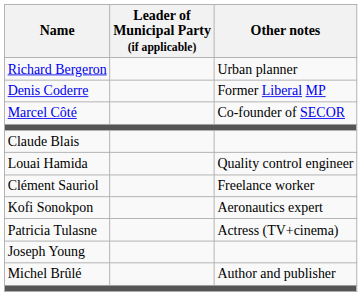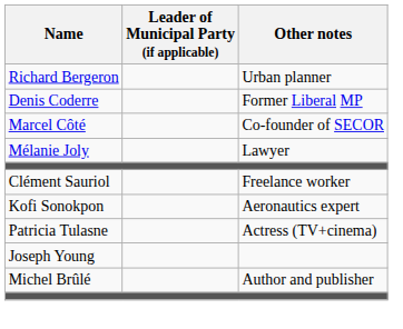 <table class="wikitable">
 <tr>
 <th>Name</th>
 <th><strong>Leader of <br>Municipal Party</strong> <br><small>(if applicable)</small></th>
 <th><strong>Other notes</strong></th>
 </tr>
 <tr>
 <td><a href='#'>Richard Bergeron</a></td>
 <td></td>
 <td>Urban planner</td>
 </tr>
 <tr>
 <td><a href='#'>Denis Coderre</a></td>
 <td></td>
 <td>Former <a href='#'>Liberal</a> <a href='#'>MP</a></td>
 </tr>
 <tr>
 <td><a href='#'>Marcel Côté</a></td>
 <td></td>
 <td>Co-founder of <a href='#'>SECOR</a></td>
 </tr>
 <tr>
-<td colspan="3" style="background:#555555;"></td>
+<td><a href='#'>Mélanie Joly</a></td>
+<td></td>
+<td>Lawyer</td>
 </tr>
 <tr>
-<td>Claude Blais</td>
-<td></td>
-<td></td>
-</tr>
-<tr>
-<td>Louai Hamida</td>
-<td></td>
-<td>Quality control engineer</td>
+<td colspan="3" style="background:#555555;"></td>
 </tr>
 <tr>
 <td>Clément Sauriol</td>
 <td></td>
 <td>Freelance worker</td>
 </tr>
 <tr>
 <td>Kofi Sonokpon</td>
 <td></td>
 <td>Aeronautics expert</td>
 </tr>
 <tr>
 <td>Patricia Tulasne</td>
 <td></td>
 <td>Actress (TV+cinema)</td>
 </tr>
 <tr>
 <td>Joseph Young</td>
 <td></td>
 <td></td>
 </tr>
 <tr>
 <td>Michel Brûlé</td>
 <td></td>
 <td>Author and publisher</td>
 </tr>
 <tr>
 <td colspan="3" style="background:#555555;"></td>
 </tr>
 <tr>
 </tr>
 </table>
